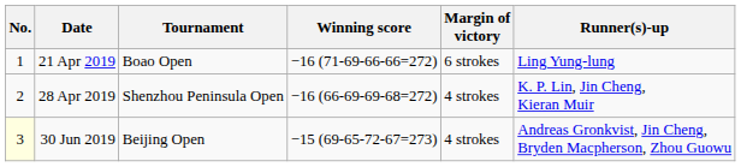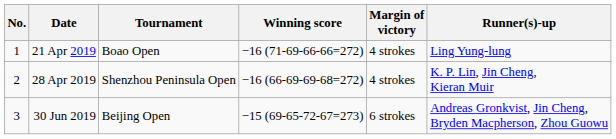 <table class="wikitable" style="font-size:95%;">
 <tr>
 <th>No.</th>
 <th>Date</th>
 <th>Tournament</th>
 <th>Winning score</th>
 <th>Margin of<br>victory</th>
 <th>Runner(s)-up</th>
 </tr>
 <tr>
 <td align=center>1</td>
 <td align=right>21 Apr <a href='#'>2019</a></td>
 <td>Boao Open</td>
 <td>−16 (71-69-66-66=272)</td>
-<td>6 strokes</td>
+<td>4 strokes</td>
 <td> <a href='#'>Ling Yung-lung</a></td>
 </tr>
 <tr>
 <td align=center>2</td>
 <td align=right>28 Apr 2019</td>
 <td>Shenzhou Peninsula Open</td>
 <td>−16 (66-69-69-68=272)</td>
 <td>4 strokes</td>
 <td> <a href='#'>K. P. Lin</a>,  <a href='#'>Jin Cheng</a>,<br> <a href='#'>Kieran Muir</a></td>
 </tr>
 <tr>
-<td align=center style="background: lightyellow;">3</td>
+<td align=center>3</td>
 <td align=right>30 Jun 2019</td>
 <td>Beijing Open</td>
 <td>−15 (69-65-72-67=273)</td>
-<td>4 strokes</td>
+<td>6 strokes</td>
 <td> <a href='#'>Andreas Gronkvist</a>,  <a href='#'>Jin Cheng</a>,<br> <a href='#'>Bryden Macpherson</a>,  <a href='#'>Zhou Guowu</a></td>
 </tr>
 </table>
